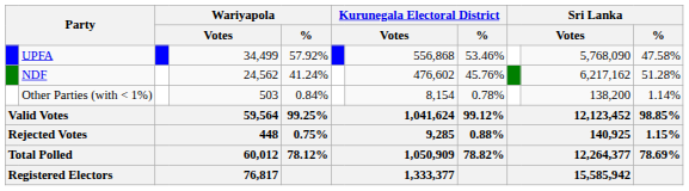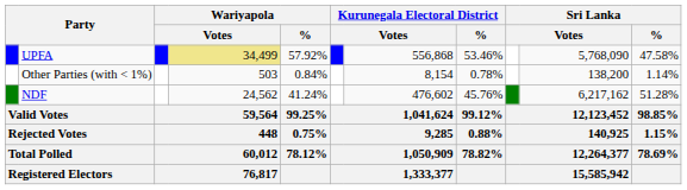 <table class="wikitable">
 <tr>
 <th colspan="2" width="144px"rowspan="2">Party</th>
 <th colspan="3" width="216px">Wariyapola</th>
 <th colspan="3" width="216px"><a href='#'>Kurunegala Electoral District</a></th>
 <th colspan="3" width="216px">Sri Lanka</th>
 </tr>
 <tr>
 <th colspan="2" width="144px">Votes</th>
 <th>%</th>
 <th colspan="2" width="144px">Votes</th>
 <th>%</th>
 <th colspan="2" width="144px">Votes</th>
 <th>%</th>
 </tr>
 <tr>
 <td style="background-color:blue;" width="10px"></td>
 <td style="text-align:left;"><a href='#'>UPFA</a></td>
 <td style="background-color:blue;" width="10px"></td>
-<td style="text-align:right;">34,499</td>
+<td style="background: khaki; text-align:right;">34,499</td>
 <td style="text-align:right;">57.92%</td>
 <td style="background-color:blue;" width="10px"></td>
 <td style="text-align:right;">556,868</td>
 <td style="text-align:right;">53.46%</td>
 <td style="background-color:white;" width="10px"></td>
 <td style="text-align:right;">5,768,090</td>
 <td style="text-align:right;">47.58%</td>
+</tr>
+<tr>
+<td style="background-color:white;" width="10px"></td>
+<td style="text-align:left;">Other Parties (with < 1%)</td>
+<td style="background-color:white;" width="10px"></td>
+<td style="text-align:right;">503</td>
+<td style="text-align:right;">0.84%</td>
+<td style="background-color:white;" width="10px"></td>
+<td style="text-align:right;">8,154</td>
+<td style="text-align:right;">0.78%</td>
+<td style="background-color:white;" width="10px"></td>
+<td style="text-align:right;">138,200</td>
+<td style="text-align:right;">1.14%</td>
 </tr>
 <tr>
 <td style="background-color:green;" width="10px"></td>
 <td style="text-align:left;"><a href='#'>NDF</a></td>
 <td style="background-color:white;" width="10px"></td>
 <td style="text-align:right;">24,562</td>
 <td style="text-align:right;">41.24%</td>
 <td style="background-color:white;" width="10px"></td>
 <td style="text-align:right;">476,602</td>
 <td style="text-align:right;">45.76%</td>
 <td style="background-color:green;" width="10px"></td>
 <td style="text-align:right;">6,217,162</td>
 <td style="text-align:right;">51.28%</td>
-</tr>
-<tr>
-<td style="background-color:white;" width="10px"></td>
-<td style="text-align:left;">Other Parties (with < 1%)</td>
-<td style="background-color:white;" width="10px"></td>
-<td style="text-align:right;">503</td>
-<td style="text-align:right;">0.84%</td>
-<td style="background-color:white;" width="10px"></td>
-<td style="text-align:right;">8,154</td>
-<td style="text-align:right;">0.78%</td>
-<td style="background-color:white;" width="10px"></td>
-<td style="text-align:right;">138,200</td>
-<td style="text-align:right;">1.14%</td>
 </tr>
 <tr>
 <th colspan="2" width="144px"style="text-align:left;">Valid Votes</th>
 <th style="text-align:right;"colspan="2" width="144px">59,564</th>
 <th style="text-align:right;">99.25%</th>
 <th style="text-align:right;"colspan="2" width="144px">1,041,624</th>
 <th style="text-align:right;">99.12%</th>
 <th style="text-align:right;"colspan="2" width="144px">12,123,452</th>
 <th style="text-align:right;">98.85%</th>
 </tr>
 <tr>
 <th colspan="2" width="144px"style="text-align:left;">Rejected Votes</th>
 <th style="text-align:right;"colspan="2" width="144px">448</th>
 <th style="text-align:right;">0.75%</th>
 <th style="text-align:right;"colspan="2" width="144px">9,285</th>
 <th style="text-align:right;">0.88%</th>
 <th style="text-align:right;"colspan="2" width="144px">140,925</th>
 <th style="text-align:right;">1.15%</th>
 </tr>
 <tr>
 <th colspan="2" width="144px"style="text-align:left;">Total Polled</th>
 <th style="text-align:right;"colspan="2" width="144px">60,012</th>
 <th style="text-align:right;">78.12%</th>
 <th style="text-align:right;"colspan="2" width="144px">1,050,909</th>
 <th style="text-align:right;">78.82%</th>
 <th style="text-align:right;"colspan="2" width="144px">12,264,377</th>
 <th style="text-align:right;">78.69%</th>
 </tr>
 <tr>
 <th colspan="2" width="144px"style="text-align:left;">Registered Electors</th>
 <th style="text-align:right;"colspan="2" width="144px">76,817</th>
 <th></th>
 <th style="text-align:right;"colspan="2" width="144px">1,333,377</th>
 <th></th>
 <th style="text-align:right;"colspan="2" width="144px">15,585,942</th>
 <th></th>
 </tr>
 </table>
